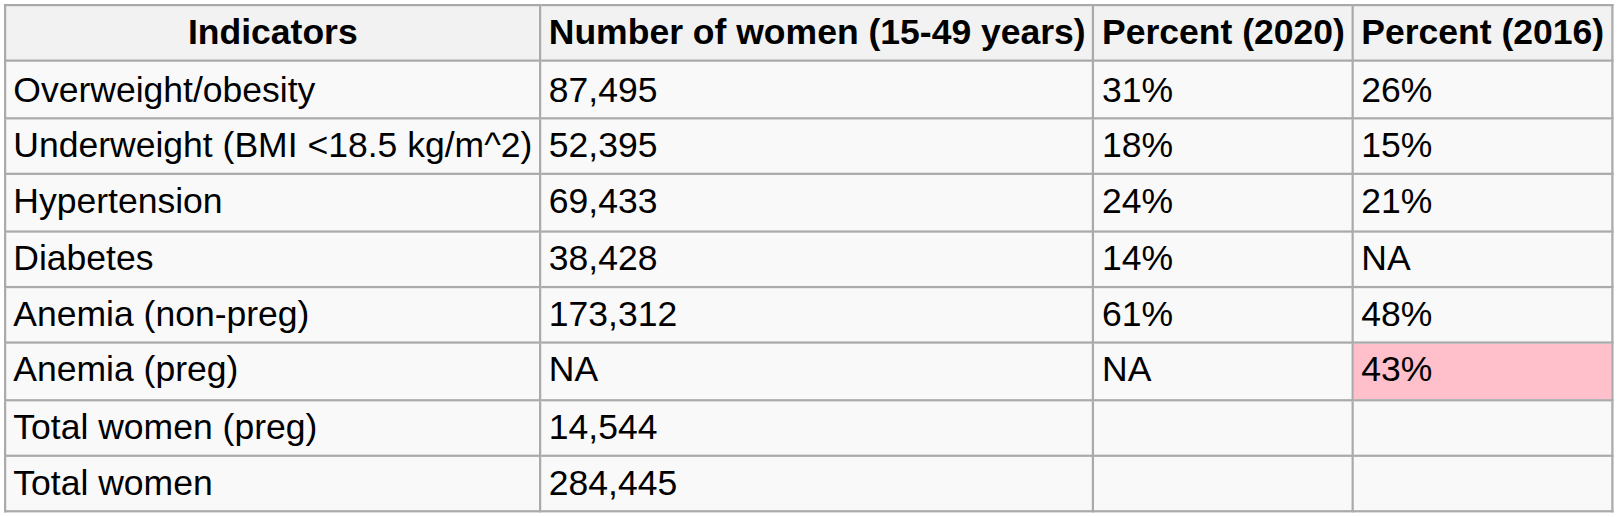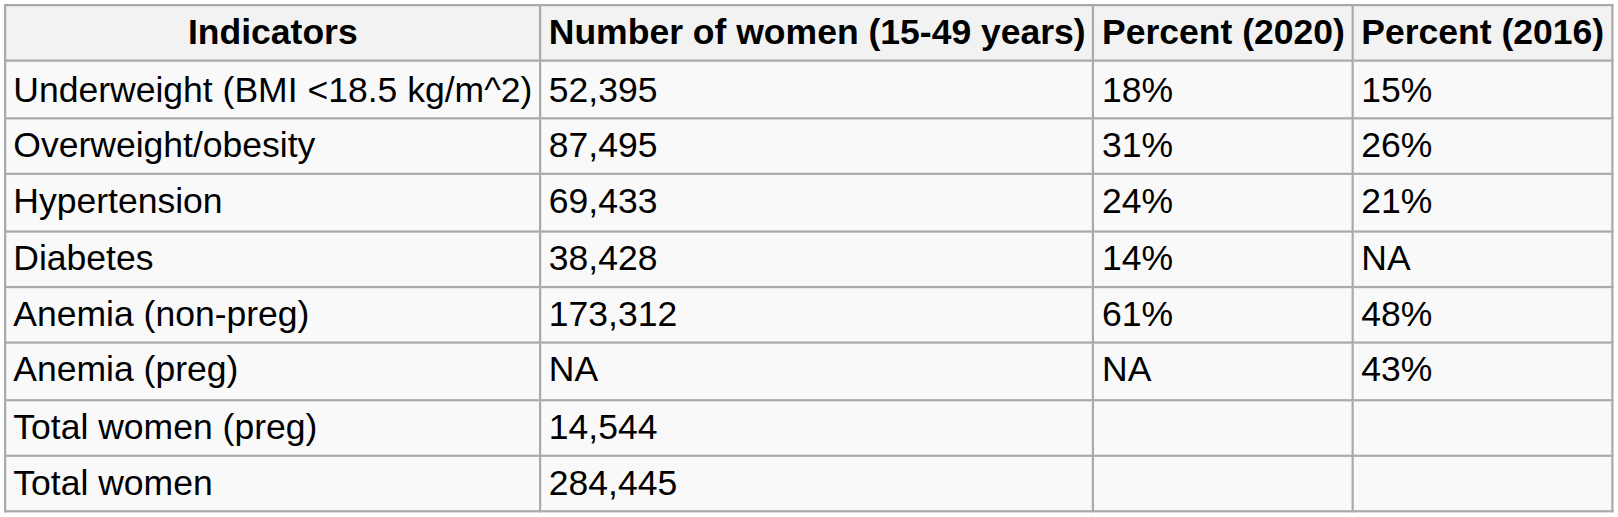 <table class="wikitable sortable">
 <tr>
 <th>Indicators</th>
 <th>Number of women (15-49 years)</th>
 <th>Percent (2020)</th>
 <th>Percent (2016)</th>
 </tr>
 <tr>
+<td>Underweight (BMI <18.5 kg/m^2)</td>
+<td>52,395</td>
+<td>18%</td>
+<td>15%</td>
+</tr>
+<tr>
 <td>Overweight/obesity</td>
 <td>87,495</td>
 <td>31%</td>
 <td>26%</td>
-</tr>
-<tr>
-<td>Underweight (BMI <18.5 kg/m^2)</td>
-<td>52,395</td>
-<td>18%</td>
-<td>15%</td>
 </tr>
 <tr>
 <td>Hypertension</td>
 <td>69,433</td>
 <td>24%</td>
 <td>21%</td>
 </tr>
 <tr>
 <td>Diabetes</td>
 <td>38,428</td>
 <td>14%</td>
 <td>NA</td>
 </tr>
 <tr>
 <td>Anemia (non-preg)</td>
 <td>173,312</td>
 <td>61%</td>
 <td>48%</td>
 </tr>
 <tr>
 <td>Anemia (preg)</td>
 <td>NA</td>
 <td>NA</td>
-<td style="background: pink;">43%</td>
+<td>43%</td>
 </tr>
 <tr>
 <td>Total women (preg)</td>
 <td>14,544</td>
 <td></td>
 <td></td>
 </tr>
 <tr>
 <td>Total women</td>
 <td>284,445</td>
 <td></td>
 <td></td>
 </tr>
 </table>
